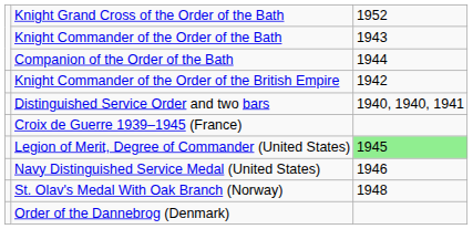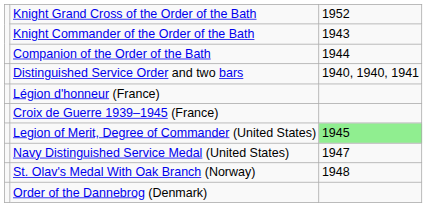 <table class="wikitable">
 <tr>
 <td rowspan=3></td>
 <td><a href='#'>Knight Grand Cross of the Order of the Bath</a></td>
 <td>1952</td>
 </tr>
 <tr>
 <td><a href='#'>Knight Commander of the Order of the Bath</a></td>
 <td>1943</td>
 </tr>
 <tr>
 <td><a href='#'>Companion of the Order of the Bath</a></td>
 <td>1944</td>
 </tr>
 <tr>
 <td></td>
-<td><a href='#'>Knight Commander of the Order of the British Empire</a></td>
-<td>1942</td>
+<td><a href='#'>Distinguished Service Order</a> and two <a href='#'>bars</a></td>
+<td>1940, 1940, 1941</td>
 </tr>
 <tr>
 <td></td>
-<td><a href='#'>Distinguished Service Order</a> and two <a href='#'>bars</a></td>
-<td>1940, 1940, 1941</td>
+<td><a href='#'>Légion d'honneur</a> (France)</td>
+<td></td>
 </tr>
 <tr>
 <td></td>
 <td><a href='#'>Croix de Guerre 1939–1945</a> (France)</td>
 <td></td>
 </tr>
 <tr>
 <td></td>
 <td><a href='#'>Legion of Merit, Degree of Commander</a> (United States)</td>
 <td style="background: lightgreen;">1945</td>
 </tr>
 <tr>
 <td></td>
 <td><a href='#'>Navy Distinguished Service Medal</a> (United States)</td>
-<td>1946</td>
+<td>1947</td>
 </tr>
 <tr>
 <td></td>
 <td><a href='#'>St. Olav's Medal With Oak Branch</a> (Norway)</td>
 <td>1948</td>
 </tr>
 <tr>
 <td></td>
 <td><a href='#'>Order of the Dannebrog</a> (Denmark)</td>
 <td></td>
 </tr>
 </table>
